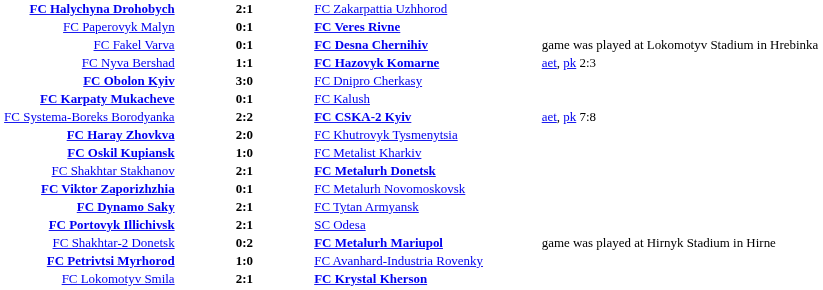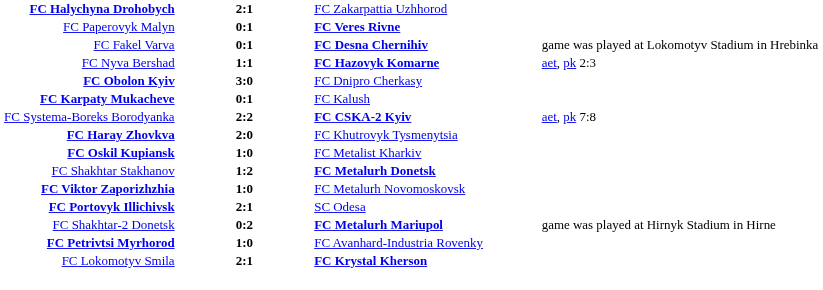 <table width=100% cellspacing=1>
 <tr>
 <th width=20%></th>
 <th width=12%></th>
 <th width=20%></th>
 <th></th>
 </tr>
 <tr style=font-size:90%>
 <td align=right><strong><a href='#'>FC Halychyna Drohobych</a></strong></td>
 <td align=center><strong>2:1</strong></td>
 <td><a href='#'>FC Zakarpattia Uzhhorod</a></td>
 </tr>
 <tr style=font-size:90%>
 <td align=right><a href='#'>FC Paperovyk Malyn</a></td>
 <td align=center><strong>0:1</strong></td>
 <td><strong><a href='#'>FC Veres Rivne</a></strong></td>
 <td></td>
 </tr>
 <tr style=font-size:90%>
 <td align=right><a href='#'>FC Fakel Varva</a></td>
 <td align=center><strong>0:1</strong></td>
 <td><strong><a href='#'>FC Desna Chernihiv</a></strong></td>
 <td>game was played at Lokomotyv Stadium in Hrebinka</td>
 </tr>
 <tr style=font-size:90%>
 <td align=right><a href='#'>FC Nyva Bershad</a></td>
 <td align=center><strong>1:1</strong></td>
 <td><strong><a href='#'>FC Hazovyk Komarne</a></strong></td>
 <td><a href='#'>aet</a>, <a href='#'>pk</a> 2:3</td>
 </tr>
 <tr style=font-size:90%>
 <td align=right><strong><a href='#'>FC Obolon Kyiv</a></strong></td>
 <td align=center><strong>3:0</strong></td>
 <td><a href='#'>FC Dnipro Cherkasy</a></td>
 </tr>
 <tr style=font-size:90%>
 <td align=right><strong><a href='#'>FC Karpaty Mukacheve</a></strong></td>
 <td align=center><strong>0:1</strong></td>
 <td><a href='#'>FC Kalush</a></td>
 <td></td>
 </tr>
 <tr style=font-size:90%>
 <td align=right><a href='#'>FC Systema-Boreks Borodyanka</a></td>
 <td align=center><strong>2:2</strong></td>
 <td><strong><a href='#'>FC CSKA-2 Kyiv</a></strong></td>
 <td><a href='#'>aet</a>, <a href='#'>pk</a> 7:8</td>
 </tr>
 <tr style=font-size:90%>
 <td align=right><strong><a href='#'>FC Haray Zhovkva</a></strong></td>
 <td align=center><strong>2:0</strong></td>
 <td><a href='#'>FC Khutrovyk Tysmenytsia</a></td>
 <td></td>
 </tr>
 <tr style=font-size:90%>
 <td align=right><strong><a href='#'>FC Oskil Kupiansk</a></strong></td>
 <td align=center><strong>1:0</strong></td>
 <td><a href='#'>FC Metalist Kharkiv</a></td>
 <td></td>
 </tr>
 <tr style=font-size:90%>
 <td align=right><a href='#'>FC Shakhtar Stakhanov</a></td>
-<td align=center><strong>2:1</strong></td>
+<td align=center><strong>1:2</strong></td>
 <td><strong><a href='#'>FC Metalurh Donetsk</a></strong></td>
 <td></td>
 </tr>
 <tr style=font-size:90%>
 <td align=right><strong><a href='#'>FC Viktor Zaporizhzhia</a></strong></td>
-<td align=center><strong>0:1</strong></td>
+<td align=center><strong>1:0</strong></td>
 <td><a href='#'>FC Metalurh Novomoskovsk</a></td>
-<td></td>
-</tr>
-<tr style=font-size:90%>
-<td align=right><strong><a href='#'>FC Dynamo Saky</a></strong></td>
-<td align=center><strong>2:1</strong></td>
-<td><a href='#'>FC Tytan Armyansk</a></td>
 <td></td>
 </tr>
 <tr style=font-size:90%>
 <td align=right><strong><a href='#'>FC Portovyk Illichivsk</a></strong></td>
 <td align=center><strong>2:1</strong></td>
 <td><a href='#'>SC Odesa</a></td>
 <td></td>
 </tr>
 <tr style=font-size:90%>
 <td align=right><a href='#'>FC Shakhtar-2 Donetsk</a></td>
 <td align=center><strong>0:2</strong></td>
 <td><strong><a href='#'>FC Metalurh Mariupol</a></strong></td>
 <td>game was played at Hirnyk Stadium in Hirne</td>
 </tr>
 <tr style=font-size:90%>
 <td align=right><strong><a href='#'>FC Petrivtsi Myrhorod</a></strong></td>
 <td align=center><strong>1:0</strong></td>
 <td><a href='#'>FC Avanhard-Industria Rovenky</a></td>
 </tr>
 <tr style=font-size:90%>
 <td align=right><a href='#'>FC Lokomotyv Smila</a></td>
 <td align=center><strong>2:1</strong></td>
 <td><strong><a href='#'>FC Krystal Kherson</a></strong></td>
 </tr>
 </table>
